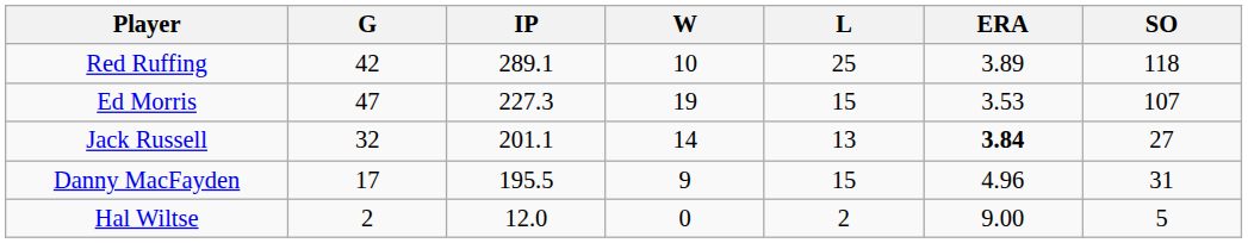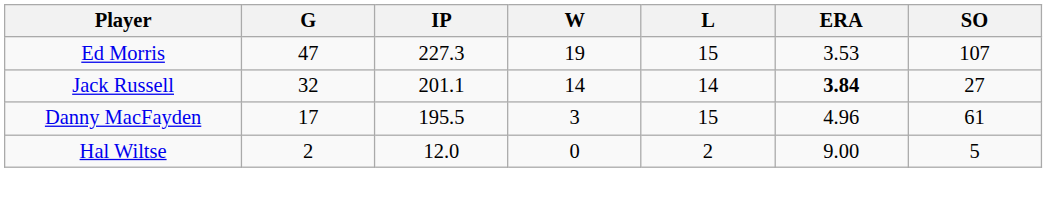 <table class="wikitable sortable">
 <tr>
 <th bgcolor="#DDDDFF" width="16%">Player</th>
 <th bgcolor="#DDDDFF" width="9%">G</th>
 <th bgcolor="#DDDDFF" width="9%">IP</th>
 <th bgcolor="#DDDDFF" width="9%">W</th>
 <th bgcolor="#DDDDFF" width="9%">L</th>
 <th bgcolor="#DDDDFF" width="9%">ERA</th>
 <th bgcolor="#DDDDFF" width="9%">SO</th>
-</tr>
-<tr align="center">
-<td><a href='#'>Red Ruffing</a></td>
-<td>42</td>
-<td>289.1</td>
-<td>10</td>
-<td>25</td>
-<td>3.89</td>
-<td>118</td>
 </tr>
 <tr align="center">
 <td><a href='#'>Ed Morris</a></td>
 <td>47</td>
 <td>227.3</td>
 <td>19</td>
 <td>15</td>
 <td>3.53</td>
 <td>107</td>
 </tr>
 <tr align="center">
 <td><a href='#'>Jack Russell</a></td>
 <td>32</td>
 <td>201.1</td>
 <td>14</td>
-<td>13</td>
+<td>14</td>
 <td><strong>3.84</strong></td>
 <td>27</td>
 </tr>
 <tr align="center">
 <td><a href='#'>Danny MacFayden</a></td>
 <td>17</td>
 <td>195.5</td>
-<td>9</td>
+<td>3</td>
 <td>15</td>
 <td>4.96</td>
-<td>31</td>
+<td>61</td>
 </tr>
 <tr align="center">
 <td><a href='#'>Hal Wiltse</a></td>
 <td>2</td>
 <td>12.0</td>
 <td>0</td>
 <td>2</td>
 <td>9.00</td>
 <td>5</td>
 </tr>
 </table>
